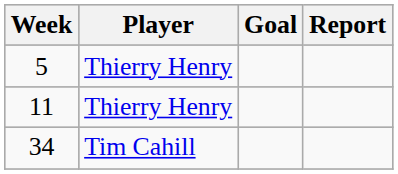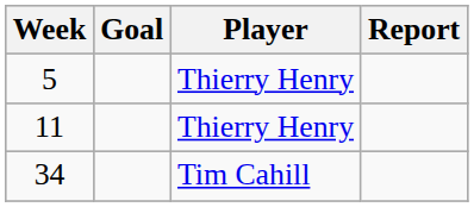 <table class=wikitable>
 <tr>
 <th>Week</th>
+<th>Goal</th>
 <th>Player</th>
-<th>Goal</th>
 <th>Report</th>
 </tr>
 <tr>
 <td align=center>5</td>
+<td align=center></td>
 <td> <a href='#'>Thierry Henry</a></td>
-<td align=center></td>
 <td></td>
 </tr>
 <tr>
 <td align=center>11</td>
+<td align=center></td>
 <td> <a href='#'>Thierry Henry</a></td>
-<td align=center></td>
 <td></td>
 </tr>
 <tr>
 <td align=center>34</td>
+<td align=center></td>
 <td> <a href='#'>Tim Cahill</a></td>
-<td align=center></td>
 <td></td>
 </tr>
 </table>
